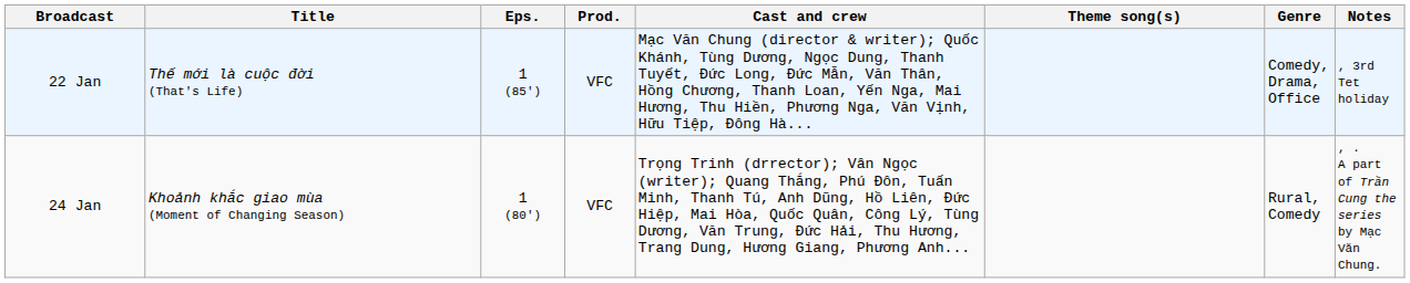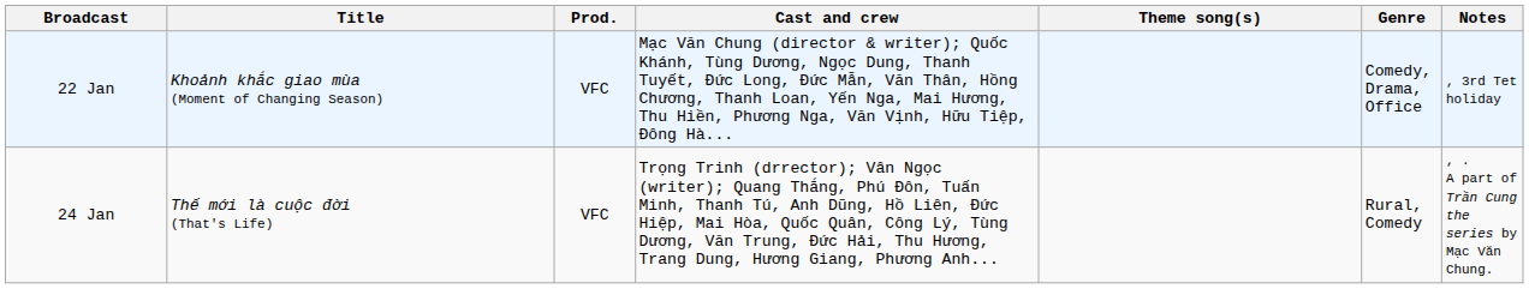 <table class="wikitable sortable">
 <tr>
 <th style="width:10%;">Broadcast</th>
 <th style="width:24%;">Title</th>
-<th style="width:6%;">Eps.</th>
 <th style="width:5%;">Prod.</th>
 <th style="width:25%;">Cast and crew</th>
 <th style="width:20%;">Theme song(s)</th>
 <th style="width:5%;">Genre</th>
 <th style="width:5%;">Notes</th>
 </tr>
 <tr ---- bgcolor="#ebf5ff">
 <td style="text-align:center;">22 Jan</td>
-<td><em>Thế mới là cuộc đời</em> <br><small>(That's Life)</small></td>
-<td style="text-align:center;">1<br><small>(85′)</small></td>
+<td><em>Khoảnh khắc giao mùa</em> <br><small>(Moment of Changing Season)</small></td>
 <td style="text-align:center;">VFC</td>
 <td>Mạc Văn Chung (director & writer); Quốc Khánh, Tùng Dương, Ngọc Dung, Thanh Tuyết, Đức Long, Đức Mẫn, Văn Thân, Hồng Chương, Thanh Loan, Yến Nga, Mai Hương, Thu Hiền, Phương Nga, Văn Vịnh, Hữu Tiệp, Đông Hà...</td>
 <td></td>
 <td>Comedy, Drama, Office</td>
 <td><small>, 3rd Tet holiday</small></td>
 </tr>
 <tr>
 <td style="text-align:center;">24 Jan</td>
-<td><em>Khoảnh khắc giao mùa</em> <br><small>(Moment of Changing Season)</small></td>
-<td style="text-align:center;">1<br><small>(80′)</small></td>
+<td><em>Thế mới là cuộc đời</em> <br><small>(That's Life)</small></td>
 <td style="text-align:center;">VFC</td>
 <td>Trọng Trinh (drrector); Vân Ngọc (writer); Quang Thắng, Phú Đôn, Tuấn Minh, Thanh Tú, Anh Dũng, Hồ Liên, Đức Hiệp, Mai Hòa, Quốc Quân, Công Lý, Tùng Dương, Văn Trung, Đức Hải, Thu Hương, Trang Dung, Hương Giang, Phương Anh...</td>
 <td></td>
 <td>Rural, Comedy</td>
 <td><small>, .<br>A part of <em>Trần Cung the series</em> by Mạc Văn Chung.</small></td>
 </tr>
 </table>
